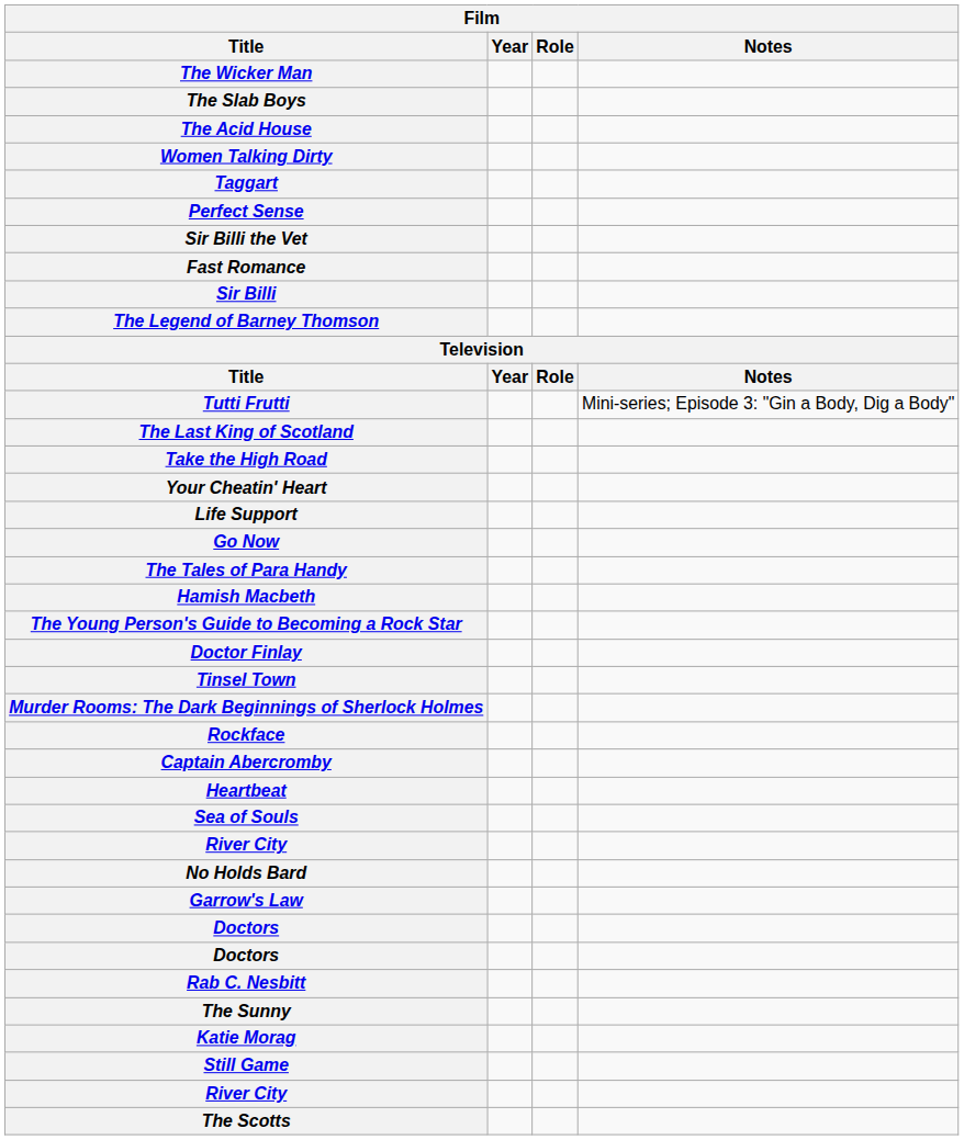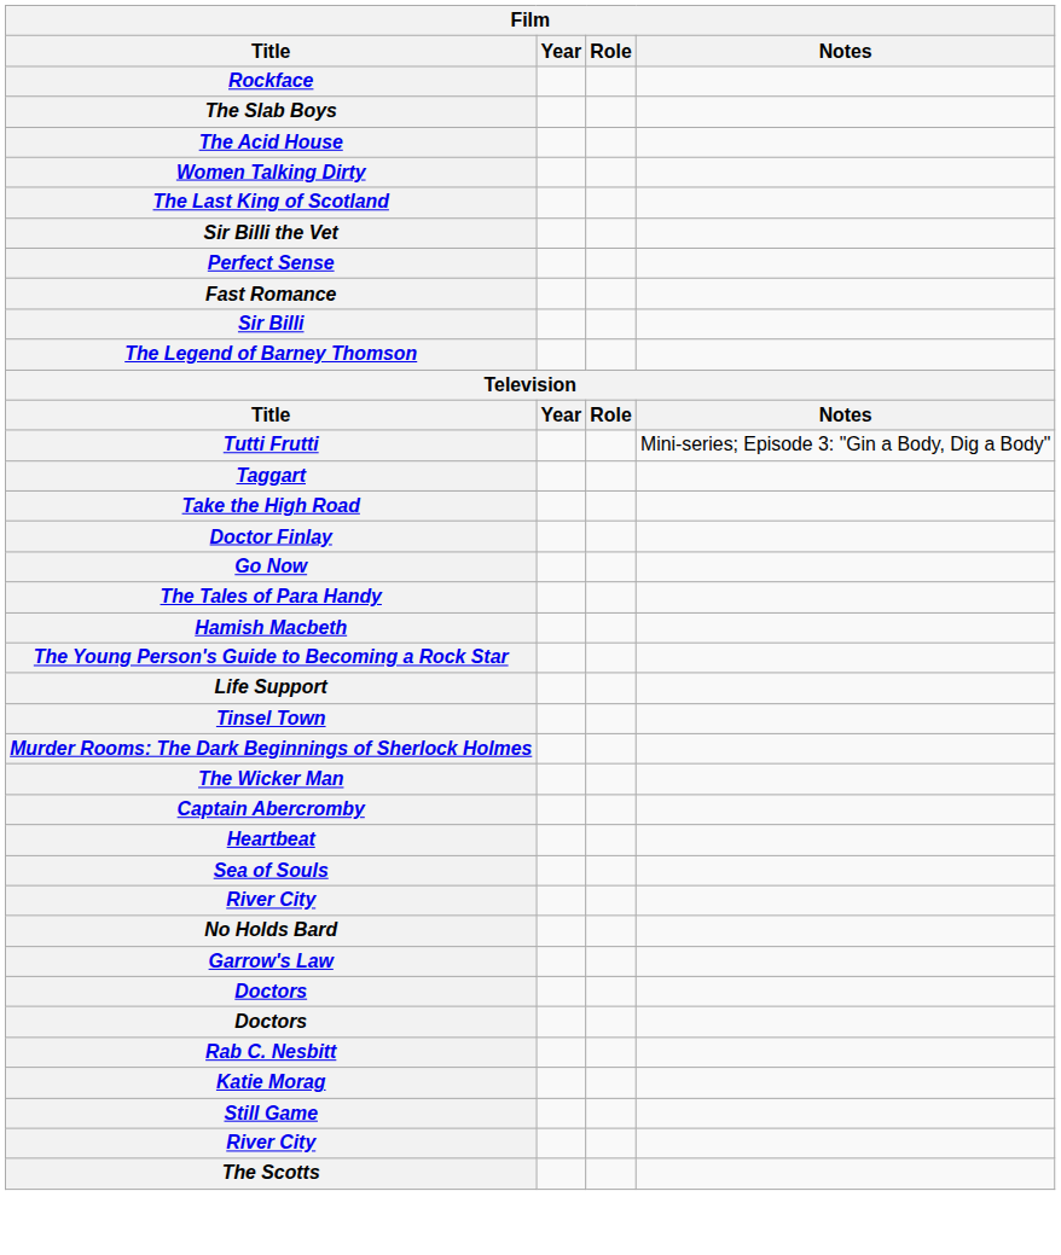 <table class="wikitable plainrowheaders sortable">
 <tr>
 <th colspan="4" scope="col">Film</th>
 </tr>
 <tr>
 <th scope="col">Title</th>
 <th scope="col">Year</th>
 <th scope="col">Role</th>
 <th scope="col">Notes</th>
 </tr>
 <tr>
-<th scope="row"><em><a href='#'>The Wicker Man</a></em></th>
+<th scope="row"><em><a href='#'>Rockface</a></em></th>
 <td></td>
 <td></td>
 <td></td>
 </tr>
 <tr>
 <th scope="row"><em>The Slab Boys</em></th>
 <td></td>
 <td></td>
 <td></td>
 </tr>
 <tr>
 <th scope="row"><em><a href='#'>The Acid House</a></em></th>
 <td></td>
 <td></td>
 <td></td>
 </tr>
 <tr>
 <th scope="row"><em><a href='#'>Women Talking Dirty</a></em></th>
 <td></td>
 <td></td>
 <td></td>
 </tr>
 <tr>
-<th scope="row"><em><a href='#'>Taggart</a></em></th>
+<th scope="row"><em><a href='#'>The Last King of Scotland</a></em></th>
+<td></td>
+<td></td>
+<td></td>
+</tr>
+<tr>
+<th scope="row"><em>Sir Billi the Vet</em></th>
 <td></td>
 <td></td>
 <td></td>
 </tr>
 <tr>
 <th scope="row"><em><a href='#'>Perfect Sense</a></em></th>
-<td></td>
-<td></td>
-<td></td>
-</tr>
-<tr>
-<th scope="row"><em>Sir Billi the Vet</em></th>
 <td></td>
 <td></td>
 <td></td>
 </tr>
 <tr>
 <th scope="row"><em>Fast Romance</em></th>
 <td></td>
 <td></td>
 <td></td>
 </tr>
 <tr>
 <th scope="row"><em><a href='#'>Sir Billi</a></em></th>
 <td></td>
 <td></td>
 <td></td>
 </tr>
 <tr>
 <th scope="row"><em><a href='#'>The Legend of Barney Thomson</a></em></th>
 <td></td>
 <td></td>
 <td></td>
 </tr>
 <tr>
 <th colspan="4" scope="col">Television</th>
 </tr>
 <tr>
 <th scope="col">Title</th>
 <th scope="col">Year</th>
 <th scope="col">Role</th>
 <th scope="col">Notes</th>
 </tr>
 <tr>
 <th scope="row"><em><a href='#'>Tutti Frutti</a></em></th>
 <td></td>
 <td></td>
 <td>Mini-series; Episode 3: "Gin a Body, Dig a Body"</td>
 </tr>
 <tr>
-<th scope="row"><em><a href='#'>The Last King of Scotland</a></em></th>
+<th scope="row"><em><a href='#'>Taggart</a></em></th>
 <td></td>
 <td></td>
 <td></td>
 </tr>
 <tr>
 <th scope="row"><em><a href='#'>Take the High Road</a></em></th>
 <td></td>
 <td></td>
 <td></td>
 </tr>
 <tr>
-<th scope="row"><em>Your Cheatin' Heart</em></th>
-<td></td>
-<td></td>
-<td></td>
-</tr>
-<tr>
-<th scope="row"><em>Life Support</em></th>
+<th scope="row"><em><a href='#'>Doctor Finlay</a></em></th>
 <td></td>
 <td></td>
 <td></td>
 </tr>
 <tr>
 <th scope="row"><em><a href='#'>Go Now</a></em></th>
 <td></td>
 <td></td>
 <td></td>
 </tr>
 <tr>
 <th scope="row"><em><a href='#'>The Tales of Para Handy</a></em></th>
 <td></td>
 <td></td>
 <td></td>
 </tr>
 <tr>
 <th scope="row"><em><a href='#'>Hamish Macbeth</a></em></th>
 <td></td>
 <td></td>
 <td></td>
 </tr>
 <tr>
 <th scope="row"><em><a href='#'>The Young Person's Guide to Becoming a Rock Star</a></em></th>
 <td></td>
 <td></td>
 <td></td>
 </tr>
 <tr>
-<th scope="row"><em><a href='#'>Doctor Finlay</a></em></th>
+<th scope="row"><em>Life Support</em></th>
 <td></td>
 <td></td>
 <td></td>
 </tr>
 <tr>
 <th scope="row"><em><a href='#'>Tinsel Town</a></em></th>
 <td></td>
 <td></td>
 <td></td>
 </tr>
 <tr>
 <th scope="row"><em><a href='#'>Murder Rooms: The Dark Beginnings of Sherlock Holmes</a></em></th>
 <td></td>
 <td></td>
 <td></td>
 </tr>
 <tr>
-<th scope="row"><em><a href='#'>Rockface</a></em></th>
+<th scope="row"><em><a href='#'>The Wicker Man</a></em></th>
 <td></td>
 <td></td>
 <td></td>
 </tr>
 <tr>
 <th scope="row"><em><a href='#'>Captain Abercromby</a></em></th>
 <td></td>
 <td></td>
 <td></td>
 </tr>
 <tr>
 <th scope="row"><em><a href='#'>Heartbeat</a></em></th>
 <td></td>
 <td></td>
 <td></td>
 </tr>
 <tr>
 <th scope="row"><em><a href='#'>Sea of Souls</a></em></th>
 <td></td>
 <td></td>
 <td></td>
 </tr>
 <tr>
 <th scope="row"><em><a href='#'>River City</a></em></th>
 <td></td>
 <td></td>
 <td></td>
 </tr>
 <tr>
 <th scope="row"><em>No Holds Bard</em></th>
 <td></td>
 <td></td>
 <td></td>
 </tr>
 <tr>
 <th scope="row"><em><a href='#'>Garrow's Law</a></em></th>
 <td></td>
 <td></td>
 <td></td>
 </tr>
 <tr>
 <th scope="row"><em><a href='#'>Doctors</a></em></th>
 <td></td>
 <td></td>
 <td></td>
 </tr>
 <tr>
 <th scope="row"><em>Doctors</em></th>
 <td></td>
 <td></td>
 <td></td>
 </tr>
 <tr>
 <th scope="row"><em><a href='#'>Rab C. Nesbitt</a></em></th>
 <td></td>
 <td></td>
 <td></td>
 </tr>
 <tr>
-<th scope="row"><em>The Sunny</em></th>
-<td></td>
-<td></td>
-<td></td>
-</tr>
-<tr>
 <th scope="row"><em><a href='#'>Katie Morag</a></em></th>
 <td></td>
 <td></td>
 <td></td>
 </tr>
 <tr>
 <th scope="row"><em><a href='#'>Still Game</a></em></th>
 <td></td>
 <td></td>
 <td></td>
 </tr>
 <tr>
 <th scope="row"><em><a href='#'>River City</a></em></th>
 <td></td>
 <td></td>
 <td></td>
 </tr>
 <tr>
 <th scope="row"><em>The Scotts</em></th>
 <td></td>
 <td></td>
 <td></td>
 </tr>
 </table>
